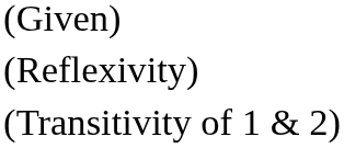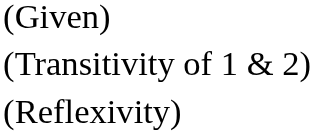 <table>
 <tr>
 <td></td>
 <td>(Given)</td>
 </tr>
 <tr>
 <td></td>
-<td>(Reflexivity)</td>
+<td>(Transitivity of 1 & 2)</td>
 </tr>
 <tr>
 <td></td>
-<td>(Transitivity of 1 & 2)</td>
+<td>(Reflexivity)</td>
 </tr>
 </table>
